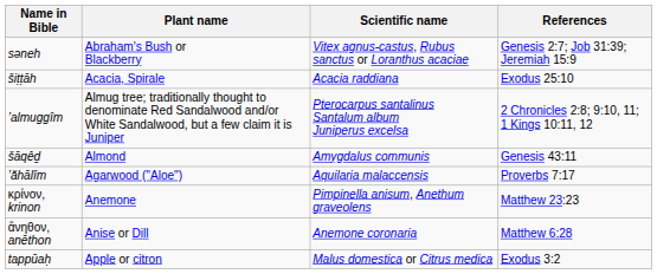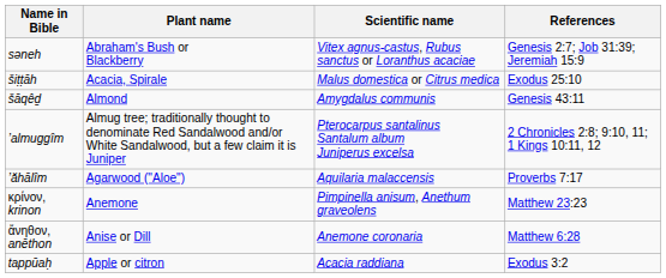 <table class="wikitable sortable">
 <tr>
 <th>Name in Bible</th>
 <th>Plant name</th>
 <th>Scientific name</th>
 <th>References</th>
 </tr>
 <tr>
 <td> <em>səneh</em></td>
 <td><a href='#'>Abraham's Bush</a> or<br><a href='#'>Blackberry</a></td>
 <td><em><a href='#'>Vitex agnus-castus</a></em>, <em><a href='#'>Rubus sanctus</a></em> or <em><a href='#'>Loranthus acaciae</a></em></td>
 <td><a href='#'>Genesis</a> 2:7; <a href='#'>Job</a> 31:39; <a href='#'>Jeremiah</a> 15:9</td>
 </tr>
 <tr>
 <td> <em>šiṭṭāh</em></td>
 <td><a href='#'>Acacia, Spirale</a></td>
-<td><em><a href='#'>Acacia raddiana</a></em></td>
+<td><em><a href='#'>Malus domestica</a></em> or <em><a href='#'>Citrus medica</a></em></td>
 <td><a href='#'>Exodus</a> 25:10</td>
+</tr>
+<tr>
+<td> <em>šāqêḏ</em></td>
+<td><a href='#'>Almond</a></td>
+<td><em><a href='#'>Amygdalus communis</a></em></td>
+<td><a href='#'>Genesis</a> 43:11</td>
 </tr>
 <tr>
 <td> <em>’almuggîm</em></td>
 <td>Almug tree; traditionally thought to denominate Red Sandalwood and/or<br>White Sandalwood, but a few claim it is <a href='#'>Juniper</a></td>
 <td><em><a href='#'>Pterocarpus santalinus</a></em><br><em><a href='#'>Santalum album</a></em><br><em><a href='#'>Juniperus excelsa</a></em></td>
 <td><a href='#'>2 Chronicles</a> 2:8; 9:10, 11; <a href='#'>1 Kings</a> 10:11, 12</td>
-</tr>
-<tr>
-<td> <em>šāqêḏ</em></td>
-<td><a href='#'>Almond</a></td>
-<td><em><a href='#'>Amygdalus communis</a></em></td>
-<td><a href='#'>Genesis</a> 43:11</td>
 </tr>
 <tr>
 <td> <em>’ăhālîm</em></td>
 <td><a href='#'>Agarwood ("Aloe")</a></td>
 <td><em><a href='#'>Aquilaria malaccensis</a></em></td>
 <td><a href='#'>Proverbs</a> 7:17</td>
 </tr>
 <tr>
 <td>κρίνον, <em>krinon</em></td>
 <td><a href='#'>Anemone</a></td>
 <td><em><a href='#'>Pimpinella anisum</a></em>, <em><a href='#'>Anethum graveolens</a></em></td>
 <td><a href='#'>Matthew 23</a>:23</td>
 </tr>
 <tr>
 <td>ἄνηθον, <em>anēthon </em></td>
 <td><a href='#'>Anise</a> or <a href='#'>Dill</a></td>
 <td><em><a href='#'>Anemone coronaria</a></em></td>
 <td><a href='#'>Matthew 6:28</a></td>
 </tr>
 <tr>
 <td> <em>tappūaḥ</em></td>
 <td><a href='#'>Apple</a> or <a href='#'>citron</a></td>
-<td><em><a href='#'>Malus domestica</a></em> or <em><a href='#'>Citrus medica</a></em></td>
+<td><em><a href='#'>Acacia raddiana</a></em></td>
 <td><a href='#'>Exodus</a> 3:2</td>
 </tr>
 </table>
